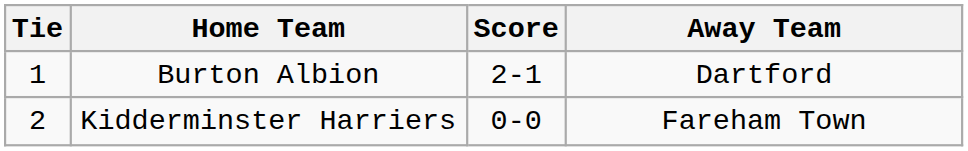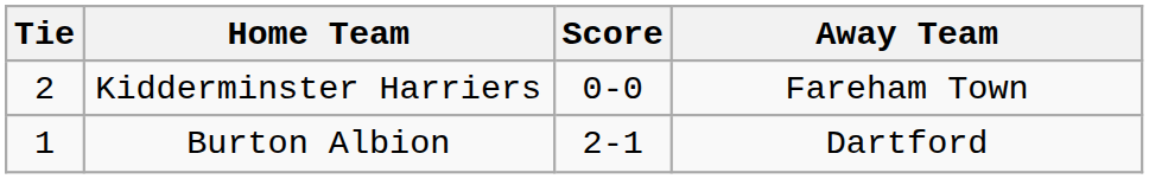 <table class="wikitable" style="text-align:center;">
 <tr>
 <th width=20>Tie</th>
 <th width=175>Home Team</th>
 <th width=20>Score</th>
 <th width=175>Away Team</th>
 </tr>
 <tr>
+<td>2</td>
+<td>Kidderminster Harriers</td>
+<td>0-0</td>
+<td>Fareham Town</td>
+</tr>
+<tr>
 <td>1</td>
 <td>Burton Albion</td>
 <td>2-1</td>
 <td>Dartford</td>
 </tr>
-<tr>
-<td>2</td>
-<td>Kidderminster Harriers</td>
-<td>0-0</td>
-<td>Fareham Town</td>
-</tr>
 </table>
